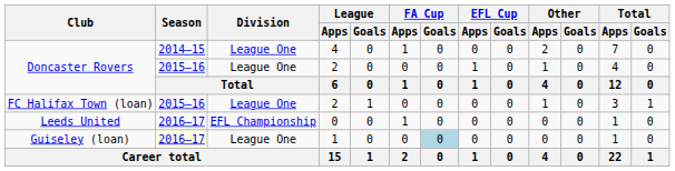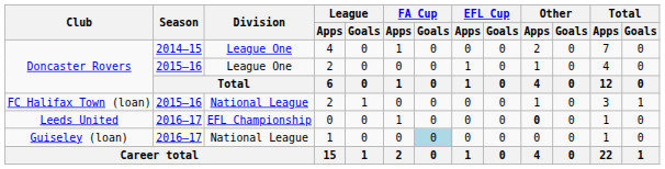 <table class="wikitable" style="text-align:center;">
 <tr>
 <th rowspan="2">Club</th>
 <th rowspan="2">Season</th>
 <th rowspan="2">Division</th>
 <th colspan="2">League</th>
 <th colspan="2"><a href='#'>FA Cup</a></th>
 <th colspan="2"><a href='#'>EFL Cup</a></th>
 <th colspan="2">Other</th>
 <th colspan="2">Total</th>
 </tr>
 <tr>
 <th>Apps</th>
 <th>Goals</th>
 <th>Apps</th>
 <th>Goals</th>
 <th>Apps</th>
 <th>Goals</th>
 <th>Apps</th>
 <th>Goals</th>
 <th>Apps</th>
 <th>Goals</th>
 </tr>
 <tr>
 <td rowspan=3><a href='#'>Doncaster Rovers</a></td>
 <td><a href='#'>2014–15</a></td>
 <td><a href='#'>League One</a></td>
 <td>4</td>
 <td>0</td>
 <td>1</td>
 <td>0</td>
 <td>0</td>
 <td>0</td>
 <td>2</td>
 <td>0</td>
 <td>7</td>
 <td>0</td>
 </tr>
 <tr>
 <td><a href='#'>2015–16</a></td>
 <td>League One</td>
 <td>2</td>
 <td>0</td>
 <td>0</td>
 <td>0</td>
 <td>1</td>
 <td>0</td>
 <td>1</td>
 <td>0</td>
 <td>4</td>
 <td>0</td>
 </tr>
 <tr>
 <th colspan="2">Total</th>
 <th>6</th>
 <th>0</th>
 <th>1</th>
 <th>0</th>
 <th>1</th>
 <th>0</th>
 <th>4</th>
 <th>0</th>
 <th>12</th>
 <th>0</th>
 </tr>
 <tr>
 <td><a href='#'>FC Halifax Town</a> (loan)</td>
 <td><a href='#'>2015–16</a></td>
-<td><a href='#'>League One</a></td>
+<td><a href='#'>National League</a></td>
 <td>2</td>
 <td>1</td>
 <td>0</td>
 <td>0</td>
 <td>0</td>
 <td>0</td>
 <td>1</td>
 <td>0</td>
 <td>3</td>
 <td>1</td>
 </tr>
 <tr>
 <td><a href='#'>Leeds United</a></td>
 <td><a href='#'>2016–17</a></td>
 <td><a href='#'>EFL Championship</a></td>
 <td>0</td>
 <td>0</td>
 <td>1</td>
 <td>0</td>
 <td>0</td>
 <td>0</td>
-<td>0</td>
+<td><strong>0</strong></td>
 <td>0</td>
 <td>1</td>
 <td>0</td>
 </tr>
 <tr>
 <td><a href='#'>Guiseley</a> (loan)</td>
 <td style="background: lightyellow;"><a href='#'>2016–17</a></td>
-<td>League One</td>
+<td>National League</td>
 <td>1</td>
 <td>0</td>
 <td>0</td>
 <td style="background: lightblue;">0</td>
 <td>0</td>
 <td>0</td>
 <td>0</td>
 <td>0</td>
 <td>1</td>
 <td>0</td>
 </tr>
 <tr>
 <th colspan="3">Career total</th>
 <th>15</th>
 <th>1</th>
 <th>2</th>
 <th>0</th>
 <th>1</th>
 <th>0</th>
 <th>4</th>
 <th>0</th>
 <th>22</th>
 <th>1</th>
 </tr>
 </table>
